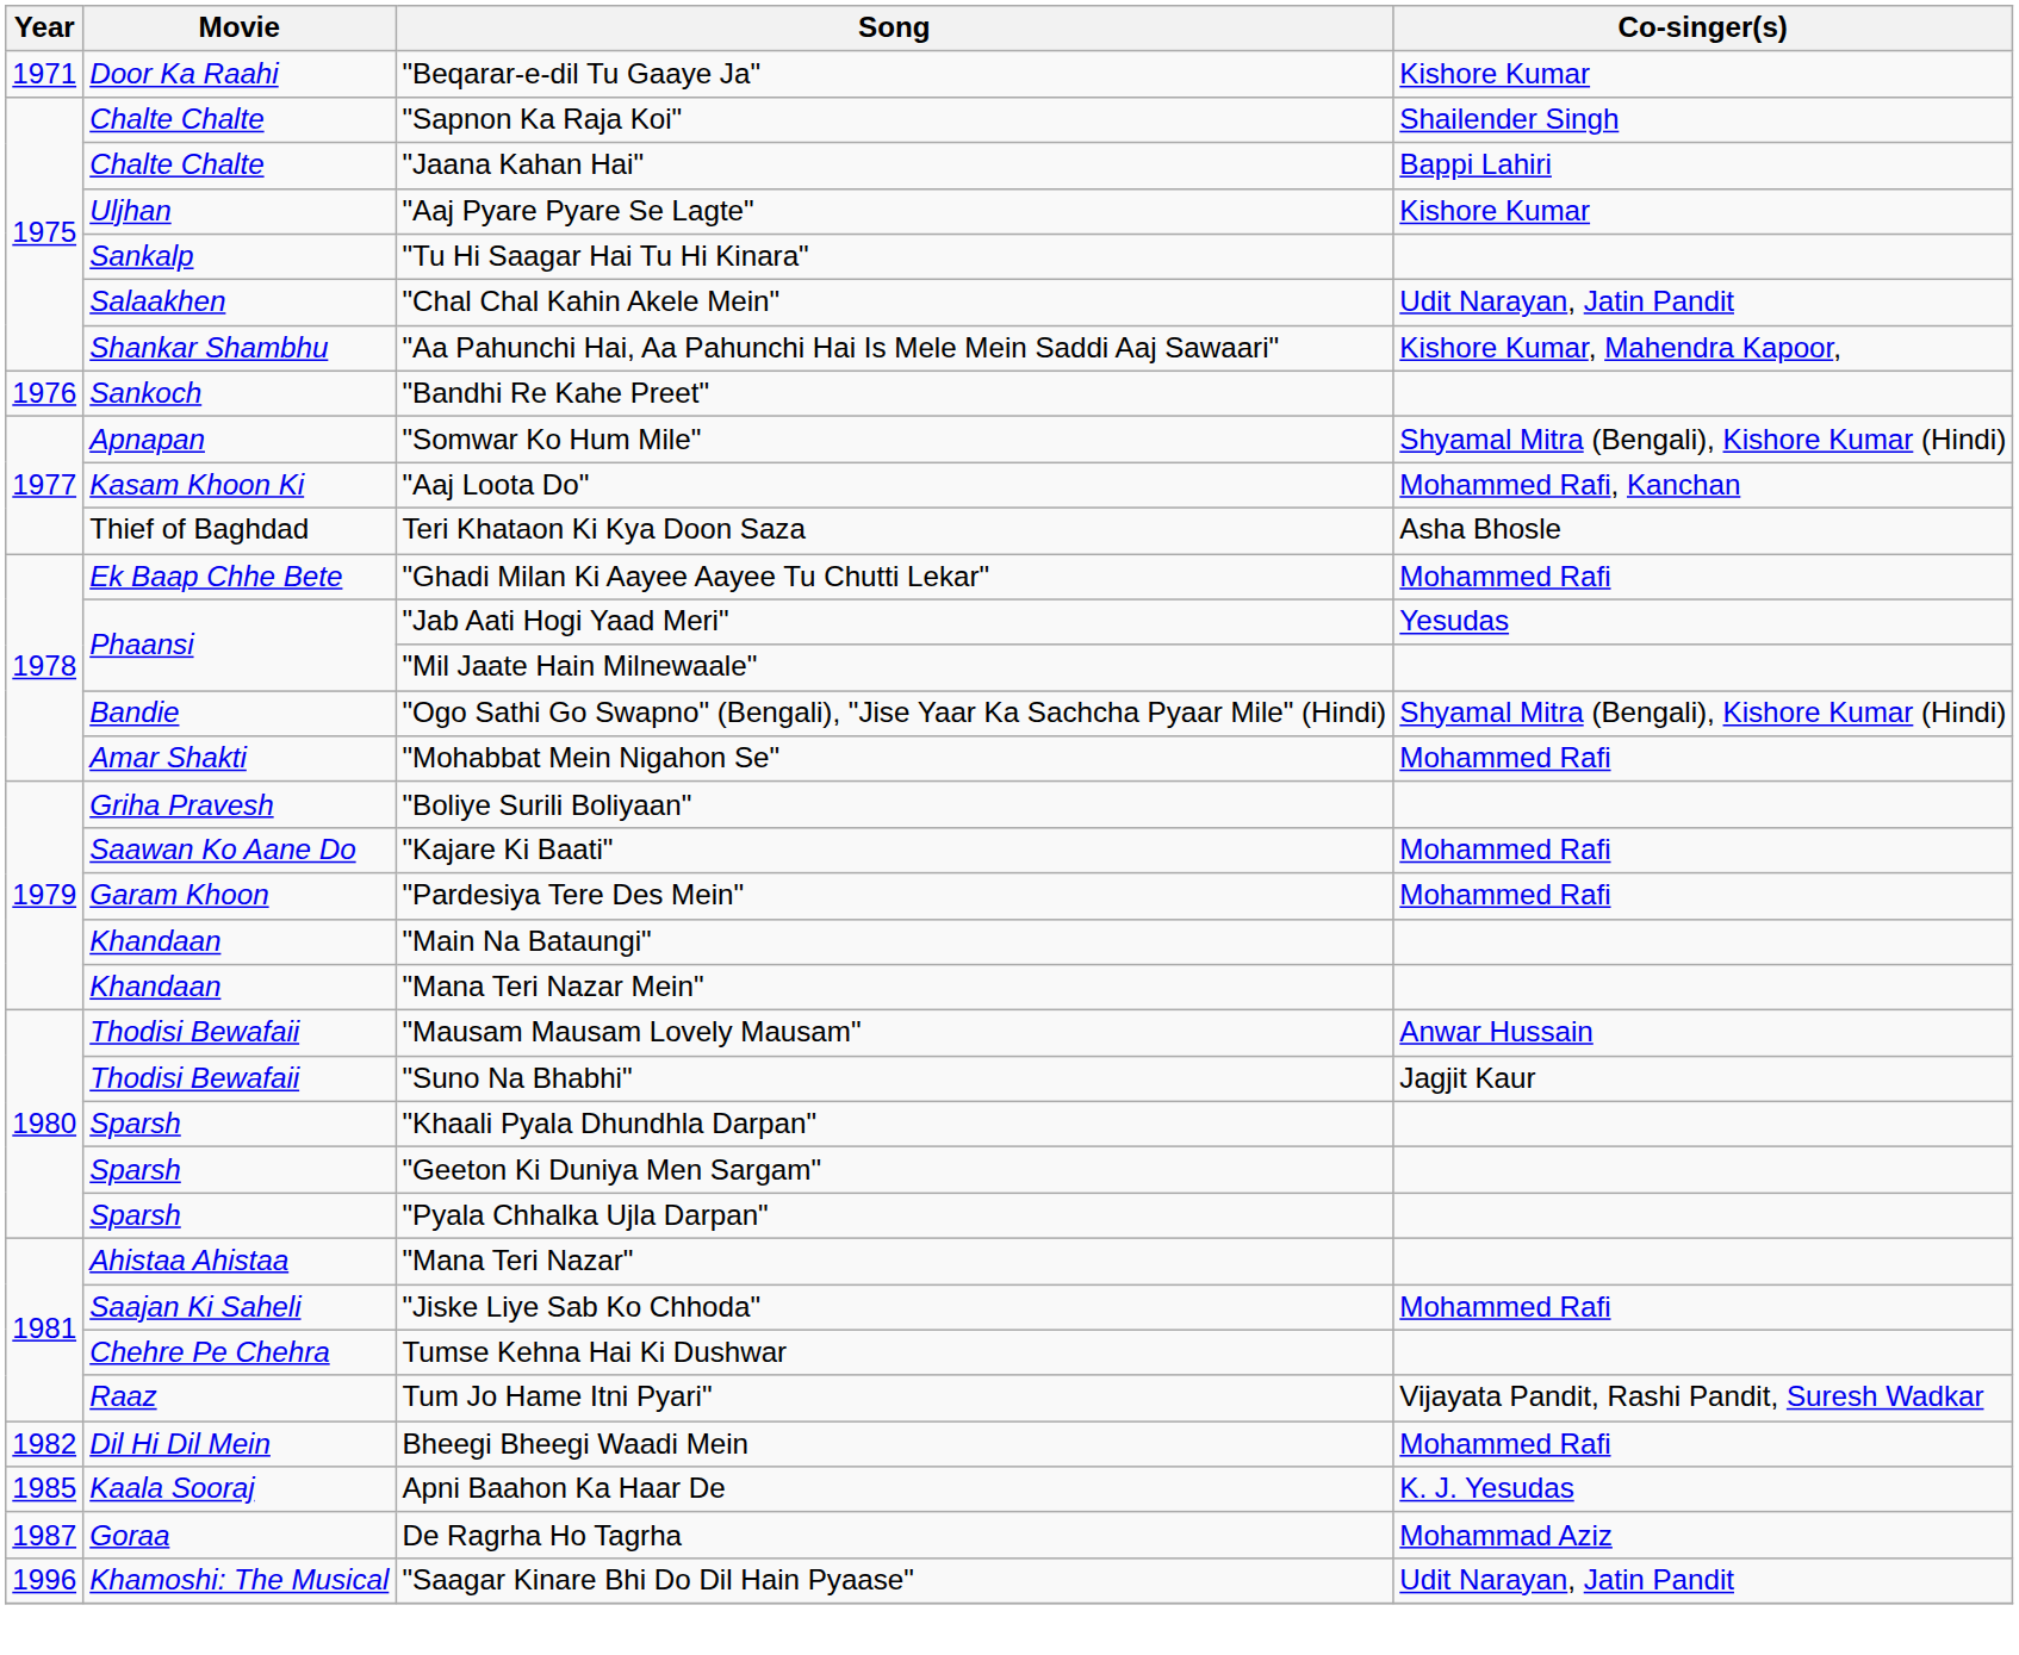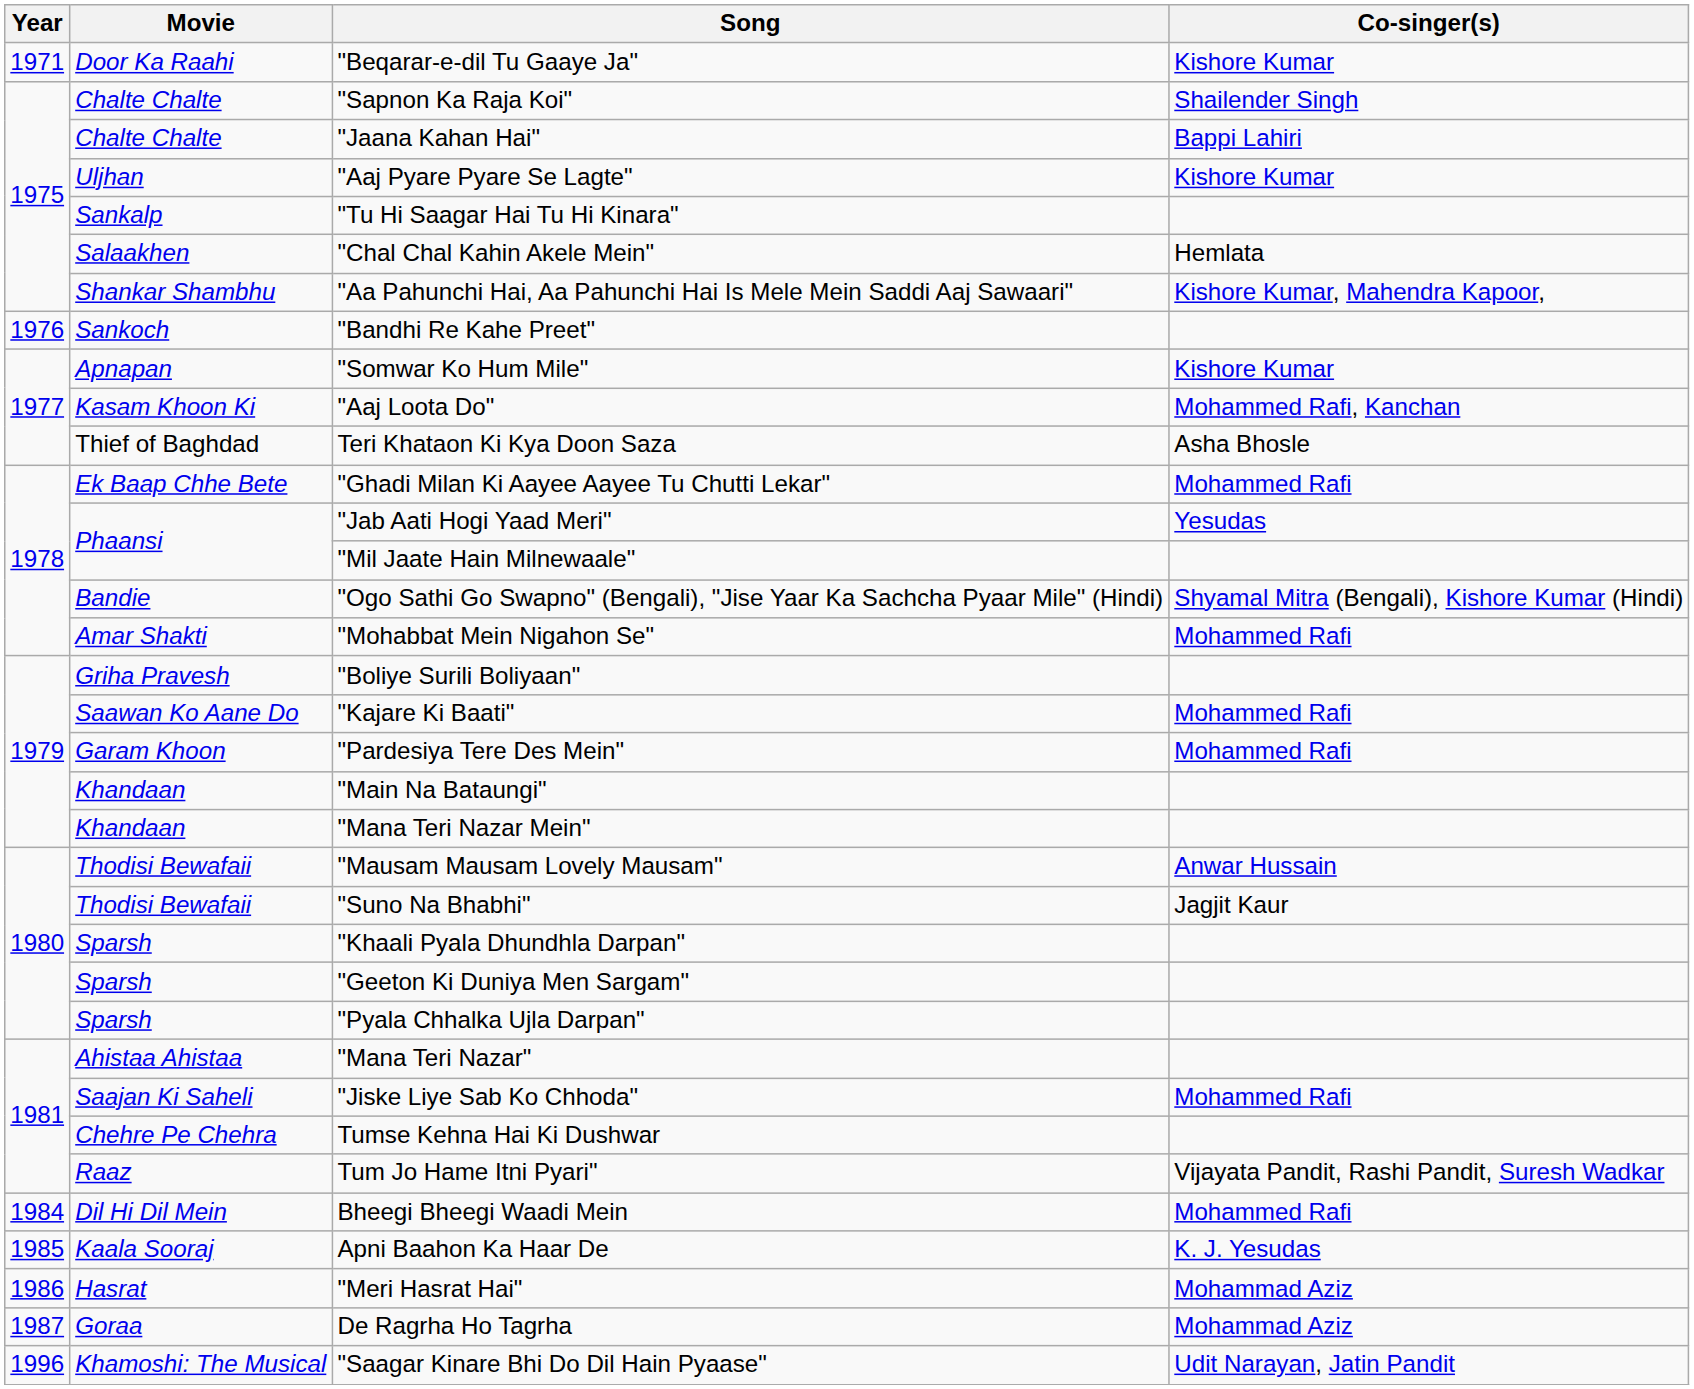 <table class="wikitable">
 <tr>
 <th>Year</th>
 <th>Movie</th>
 <th>Song</th>
 <th>Co-singer(s)</th>
 </tr>
 <tr>
 <td><a href='#'>1971</a></td>
 <td><em><a href='#'>Door Ka Raahi</a></em></td>
 <td>"Beqarar-e-dil Tu Gaaye Ja"</td>
 <td><a href='#'>Kishore Kumar</a></td>
 </tr>
 <tr>
 <td rowspan="6"><a href='#'>1975</a></td>
 <td><em><a href='#'>Chalte Chalte</a></em></td>
 <td>"Sapnon Ka Raja Koi"</td>
 <td><a href='#'>Shailender Singh</a></td>
 </tr>
 <tr>
 <td><em><a href='#'>Chalte Chalte</a></em></td>
 <td>"Jaana Kahan Hai"</td>
 <td><a href='#'>Bappi Lahiri</a></td>
 </tr>
 <tr>
 <td><em><a href='#'>Uljhan</a></em></td>
 <td>"Aaj Pyare Pyare Se Lagte"</td>
 <td><a href='#'>Kishore Kumar</a></td>
 </tr>
 <tr>
 <td><em><a href='#'>Sankalp</a></em></td>
 <td>"Tu Hi Saagar Hai Tu Hi Kinara"</td>
 <td></td>
 </tr>
 <tr>
 <td><em><a href='#'>Salaakhen</a></em></td>
 <td>"Chal Chal Kahin Akele Mein"</td>
-<td><a href='#'>Udit Narayan</a>, <a href='#'>Jatin Pandit</a></td>
+<td>Hemlata</td>
 </tr>
 <tr>
 <td><em><a href='#'>Shankar Shambhu</a></em></td>
 <td>"Aa Pahunchi Hai, Aa Pahunchi Hai Is Mele Mein Saddi Aaj Sawaari"</td>
 <td><a href='#'>Kishore Kumar</a>, <a href='#'>Mahendra Kapoor</a>,</td>
 </tr>
 <tr>
 <td><a href='#'>1976</a></td>
 <td><em><a href='#'>Sankoch</a></em></td>
 <td>"Bandhi Re Kahe Preet"</td>
 <td></td>
 </tr>
 <tr>
 <td rowspan="3"><a href='#'>1977</a></td>
 <td><em><a href='#'>Apnapan</a></em></td>
 <td>"Somwar Ko Hum Mile"</td>
-<td><a href='#'>Shyamal Mitra</a> (Bengali), <a href='#'>Kishore Kumar</a> (Hindi)</td>
+<td><a href='#'>Kishore Kumar</a></td>
 </tr>
 <tr>
 <td><em><a href='#'>Kasam Khoon Ki</a></em></td>
 <td>"Aaj Loota Do"</td>
 <td><a href='#'>Mohammed Rafi</a>, <a href='#'>Kanchan</a></td>
 </tr>
 <tr>
 <td>Thief of Baghdad</td>
 <td>Teri Khataon Ki Kya Doon Saza</td>
 <td>Asha Bhosle</td>
 </tr>
 <tr>
 <td rowspan="5"><a href='#'>1978</a></td>
 <td><em><a href='#'>Ek Baap Chhe Bete</a></em></td>
 <td>"Ghadi Milan Ki Aayee Aayee Tu Chutti Lekar"</td>
 <td><a href='#'>Mohammed Rafi</a></td>
 </tr>
 <tr>
 <td rowspan="2"><em><a href='#'>Phaansi</a></em></td>
 <td>"Jab Aati Hogi Yaad Meri"</td>
 <td><a href='#'>Yesudas</a></td>
 </tr>
 <tr>
 <td>"Mil Jaate Hain Milnewaale"</td>
 <td></td>
 </tr>
 <tr>
 <td><em><a href='#'>Bandie</a></em></td>
 <td>"Ogo Sathi Go Swapno" (Bengali), "Jise Yaar Ka Sachcha Pyaar Mile" (Hindi)</td>
 <td><a href='#'>Shyamal Mitra</a> (Bengali), <a href='#'>Kishore Kumar</a> (Hindi)</td>
 </tr>
 <tr>
 <td><em><a href='#'>Amar Shakti</a></em></td>
 <td>"Mohabbat Mein Nigahon Se"</td>
 <td><a href='#'>Mohammed Rafi</a></td>
 </tr>
 <tr>
 <td rowspan="5"><a href='#'>1979</a></td>
 <td><em><a href='#'>Griha Pravesh</a></em></td>
 <td>"Boliye Surili Boliyaan"</td>
 <td></td>
 </tr>
 <tr>
 <td><em><a href='#'>Saawan Ko Aane Do</a></em></td>
 <td>"Kajare Ki Baati"</td>
 <td><a href='#'>Mohammed Rafi</a></td>
 </tr>
 <tr>
 <td><em><a href='#'>Garam Khoon</a></em></td>
 <td>"Pardesiya Tere Des Mein"</td>
 <td><a href='#'>Mohammed Rafi</a></td>
 </tr>
 <tr>
 <td><em><a href='#'>Khandaan</a></em></td>
 <td>"Main Na Bataungi"</td>
 <td></td>
 </tr>
 <tr>
 <td><em><a href='#'>Khandaan</a></em></td>
 <td>"Mana Teri Nazar Mein"</td>
 <td></td>
 </tr>
 <tr>
 <td rowspan="5"><a href='#'>1980</a></td>
 <td><em><a href='#'>Thodisi Bewafaii</a></em></td>
 <td>"Mausam Mausam Lovely Mausam"</td>
 <td><a href='#'>Anwar Hussain</a></td>
 </tr>
 <tr>
 <td><em><a href='#'>Thodisi Bewafaii</a></em></td>
 <td>"Suno Na Bhabhi"</td>
 <td>Jagjit Kaur</td>
 </tr>
 <tr>
 <td><em><a href='#'>Sparsh</a></em></td>
 <td>"Khaali Pyala Dhundhla Darpan"</td>
 <td></td>
 </tr>
 <tr>
 <td><em><a href='#'>Sparsh</a></em></td>
 <td>"Geeton Ki Duniya Men Sargam"</td>
 <td></td>
 </tr>
 <tr>
 <td><em><a href='#'>Sparsh</a></em></td>
 <td>"Pyala Chhalka Ujla Darpan"</td>
 <td></td>
 </tr>
 <tr>
 <td rowspan="4"><a href='#'>1981</a></td>
 <td><em><a href='#'>Ahistaa Ahistaa</a></em></td>
 <td>"Mana Teri Nazar"</td>
 <td></td>
 </tr>
 <tr>
 <td><em><a href='#'>Saajan Ki Saheli</a></em></td>
 <td>"Jiske Liye Sab Ko Chhoda"</td>
 <td><a href='#'>Mohammed Rafi</a></td>
 </tr>
 <tr>
 <td><em><a href='#'>Chehre Pe Chehra</a></em></td>
 <td>Tumse Kehna Hai Ki Dushwar</td>
 <td></td>
 </tr>
 <tr>
 <td><em><a href='#'>Raaz</a></em></td>
 <td>Tum Jo Hame Itni Pyari"</td>
 <td>Vijayata Pandit, Rashi Pandit, <a href='#'>Suresh Wadkar</a></td>
 </tr>
 <tr>
-<td><a href='#'>1982</a></td>
+<td><a href='#'>1984</a></td>
 <td><em><a href='#'>Dil Hi Dil Mein</a></em></td>
 <td>Bheegi Bheegi Waadi Mein</td>
 <td><a href='#'>Mohammed Rafi</a></td>
 </tr>
 <tr>
 <td><a href='#'>1985</a></td>
 <td><em><a href='#'>Kaala Sooraj</a></em></td>
 <td>Apni Baahon Ka Haar De</td>
 <td><a href='#'>K. J. Yesudas</a></td>
+</tr>
+<tr>
+<td><a href='#'>1986</a></td>
+<td><em><a href='#'>Hasrat</a></em></td>
+<td>"Meri Hasrat Hai"</td>
+<td><a href='#'>Mohammad Aziz</a></td>
 </tr>
 <tr>
 <td><a href='#'>1987</a></td>
 <td><em><a href='#'>Goraa</a></em></td>
 <td>De Ragrha Ho Tagrha</td>
 <td><a href='#'>Mohammad Aziz</a></td>
 </tr>
 <tr>
 <td><a href='#'>1996</a></td>
 <td><em><a href='#'>Khamoshi: The Musical</a></em></td>
 <td>"Saagar Kinare Bhi Do Dil Hain Pyaase"</td>
 <td><a href='#'>Udit Narayan</a>, <a href='#'>Jatin Pandit</a></td>
 </tr>
 <tr>
 </tr>
 </table>
